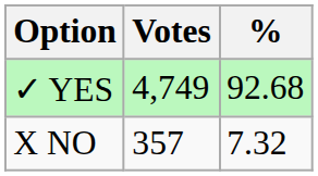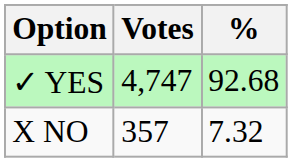 <table class="wikitable">
 <tr>
 <th>Option</th>
 <th>Votes</th>
 <th>%</th>
 </tr>
 <tr>
 <td style=background:#bbf8be>✓ YES</td>
-<td style=background:#bbf8be>4,749</td>
+<td style=background:#bbf8be>4,747</td>
 <td style=background:#bbf8be>92.68</td>
 </tr>
 <tr>
 <td>X NO</td>
 <td>357</td>
 <td>7.32</td>
 </tr>
 </table>
